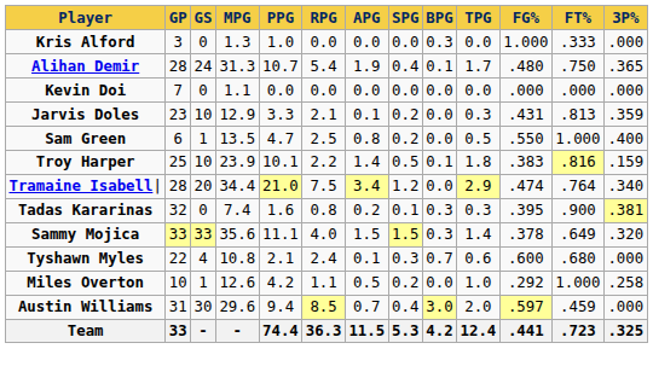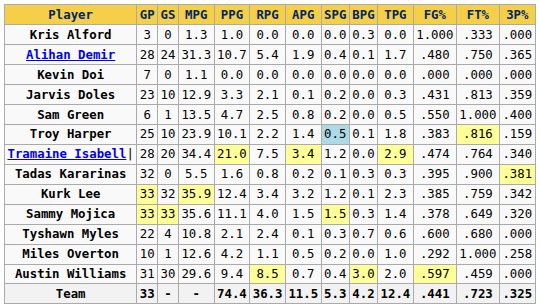 <table class="wikitable sortable" style="font-size: 95%;text-align:center">
 <tr>
 <th style="background:#F5CF47;color:#002663;">Player</th>
 <th style="background:#F5CF47;color:#002663;">GP</th>
 <th style="background:#F5CF47;color:#002663;">GS</th>
 <th style="background:#F5CF47;color:#002663;">MPG</th>
 <th style="background:#F5CF47;color:#002663;">PPG</th>
 <th style="background:#F5CF47;color:#002663;">RPG</th>
 <th style="background:#F5CF47;color:#002663;">APG</th>
 <th style="background:#F5CF47;color:#002663;">SPG</th>
 <th style="background:#F5CF47;color:#002663;">BPG</th>
 <th style="background:#F5CF47;color:#002663;">TPG</th>
 <th style="background:#F5CF47;color:#002663;">FG%</th>
 <th style="background:#F5CF47;color:#002663;">FT%</th>
 <th style="background:#F5CF47;color:#002663;">3P%</th>
 </tr>
 <tr>
 <td data-sort-value="Alford, Kris"><strong>Kris Alford</strong> </td>
 <td>3 </td>
 <td>0 </td>
 <td>1.3 </td>
 <td>1.0 </td>
 <td>0.0 </td>
 <td>0.0 </td>
 <td>0.0 </td>
 <td>0.3 </td>
 <td>0.0 </td>
 <td>1.000 </td>
 <td>.333 </td>
 <td>.000 </td>
 </tr>
 <tr>
 <td data-sort-value="Demir, Alihan "><strong><a href='#'>Alihan Demir</a></strong> </td>
 <td>28 </td>
 <td>24 </td>
 <td>31.3 </td>
 <td>10.7 </td>
 <td>5.4 </td>
 <td>1.9 </td>
 <td>0.4 </td>
 <td>0.1 </td>
 <td>1.7 </td>
 <td>.480 </td>
 <td>.750 </td>
 <td>.365 </td>
 </tr>
 <tr>
 <td data-sort-value="Doi, Kevin"><strong>Kevin Doi</strong> </td>
 <td>7 </td>
 <td>0 </td>
 <td>1.1 </td>
 <td>0.0 </td>
 <td>0.0 </td>
 <td>0.0</td>
 <td>0.0 </td>
 <td>0.0 </td>
 <td>0.0 </td>
 <td>.000 </td>
 <td>.000 </td>
 <td>.000 </td>
 </tr>
 <tr>
 <td data-sort-value="Doles, Jarvis"><strong>Jarvis Doles</strong> </td>
 <td>23 </td>
 <td>10 </td>
 <td>12.9 </td>
 <td>3.3 </td>
 <td>2.1 </td>
 <td>0.1 </td>
 <td>0.2 </td>
 <td>0.0 </td>
 <td>0.3 </td>
 <td>.431 </td>
 <td>.813 </td>
 <td>.359 </td>
 </tr>
 <tr>
 <td data-sort-value="Green, Sam"><strong>Sam Green</strong> </td>
 <td>6 </td>
 <td>1 </td>
 <td>13.5 </td>
 <td>4.7 </td>
 <td>2.5 </td>
 <td>0.8 </td>
 <td>0.2 </td>
 <td>0.0 </td>
 <td>0.5 </td>
 <td>.550 </td>
 <td>1.000 </td>
 <td>.400 </td>
 </tr>
 <tr>
 <td data-sort-value="Harper, Troy"><strong>Troy Harper</strong> </td>
 <td>25 </td>
 <td>10 </td>
 <td>23.9 </td>
 <td>10.1 </td>
 <td>2.2 </td>
 <td>1.4 </td>
-<td>0.5 </td>
+<td style="background: lightblue;">0.5 </td>
 <td>0.1 </td>
 <td>1.8 </td>
 <td>.383 </td>
 <td style="background:#FFFF99">.816 </td>
 <td>.159 </td>
 </tr>
 <tr>
 <td data-sort-value="Isabell, Tramaine"><strong><a href='#'>Tramaine Isabell</a></strong>| </td>
 <td>28 </td>
 <td>20 </td>
 <td>34.4 </td>
 <td style="background:#FFFF99">21.0 </td>
 <td>7.5 </td>
 <td style="background:#FFFF99">3.4 </td>
 <td>1.2 </td>
 <td>0.0 </td>
 <td style="background:#FFFF99">2.9 </td>
 <td>.474 </td>
 <td>.764 </td>
 <td>.340 </td>
 </tr>
 <tr>
 <td data-sort-value="Kararinas, Tadas"><strong>Tadas Kararinas</strong> </td>
 <td>32 </td>
 <td>0 </td>
-<td>7.4 </td>
+<td>5.5 </td>
 <td>1.6 </td>
 <td>0.8 </td>
 <td>0.2 </td>
 <td>0.1 </td>
 <td>0.3 </td>
 <td>0.3 </td>
 <td>.395 </td>
 <td>.900 </td>
 <td style="background:#FFFF99">.381 </td>
+</tr>
+<tr>
+<td data-sort-value="Lee, Kurk"><strong>Kurk Lee</strong> </td>
+<td style="background:#FFFF99">33 </td>
+<td>32 </td>
+<td style="background:#FFFF99">35.9 </td>
+<td>12.4 </td>
+<td>3.4 </td>
+<td>3.2 </td>
+<td>1.2 </td>
+<td>0.1 </td>
+<td>2.3 </td>
+<td>.385 </td>
+<td>.759 </td>
+<td>.342 </td>
 </tr>
 <tr>
 <td data-sort-value="Mojica, Sammy"><strong>Sammy Mojica</strong> </td>
 <td style="background:#FFFF99">33 </td>
 <td style="background:#FFFF99">33 </td>
 <td>35.6 </td>
 <td>11.1 </td>
 <td>4.0 </td>
 <td>1.5 </td>
 <td style="background:#FFFF99">1.5 </td>
 <td>0.3 </td>
 <td>1.4 </td>
 <td>.378 </td>
 <td>.649 </td>
 <td>.320 </td>
 </tr>
 <tr>
 <td data-sort-value="Myles, Tyshawn"><strong>Tyshawn Myles</strong> </td>
 <td>22 </td>
 <td>4 </td>
 <td>10.8 </td>
 <td>2.1 </td>
 <td>2.4 </td>
 <td>0.1 </td>
 <td>0.3 </td>
 <td>0.7 </td>
 <td>0.6 </td>
 <td>.600 </td>
 <td>.680 </td>
 <td>.000 </td>
 </tr>
 <tr>
 <td data-sort-value="Overton, Miles"><strong>Miles Overton</strong> </td>
 <td>10 </td>
 <td>1 </td>
 <td>12.6 </td>
 <td>4.2 </td>
 <td>1.1 </td>
 <td>0.5 </td>
 <td>0.2 </td>
 <td>0.0 </td>
 <td>1.0 </td>
 <td>.292 </td>
 <td>1.000 </td>
 <td>.258 </td>
 </tr>
 <tr>
 <td data-sort-value="Williams, Austin"><strong>Austin Williams</strong> </td>
 <td>31 </td>
 <td>30 </td>
 <td>29.6 </td>
 <td>9.4 </td>
 <td style="background:#FFFF99">8.5 </td>
 <td>0.7 </td>
 <td>0.4 </td>
 <td style="background:#FFFF99">3.0 </td>
 <td>2.0 </td>
 <td style="background:#FFFF99">.597 </td>
 <td>.459 </td>
 <td>.000 </td>
 </tr>
 <tr>
 <th>Team</th>
 <th>33 </th>
 <th>- </th>
 <th>- </th>
 <th>74.4 </th>
 <th>36.3 </th>
 <th>11.5 </th>
 <th>5.3 </th>
 <th>4.2 </th>
 <th>12.4 </th>
 <th>.441 </th>
 <th>.723 </th>
 <th>.325 </th>
 </tr>
 </table>
